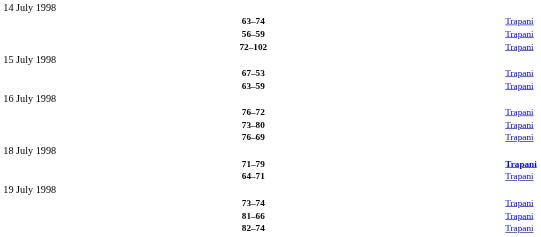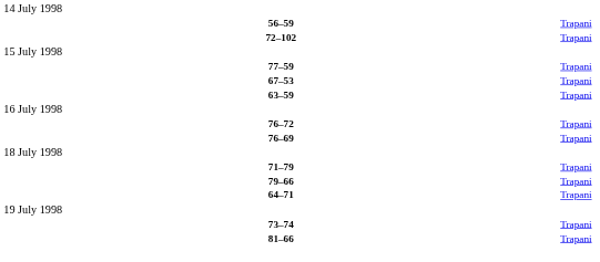 <table style="width:100%;" cellspacing="1">
 <tr>
 <th width=25%></th>
 <th width=3%></th>
 <th width=6%></th>
 <th width=3%></th>
 <th width=25%></th>
 </tr>
 <tr>
 <td>14 July 1998</td>
-</tr>
-<tr style=font-size:90%>
-<td align=right><strong></strong></td>
-<td></td>
-<td align=center><strong>63–74</strong></td>
-<td></td>
-<td><strong></strong></td>
-<td><a href='#'>Trapani</a></td>
 </tr>
 <tr style=font-size:90%>
 <td align=right><strong></strong></td>
 <td></td>
 <td align=center><strong>56–59</strong></td>
 <td></td>
 <td><strong></strong></td>
 <td><a href='#'>Trapani</a></td>
 </tr>
 <tr style=font-size:90%>
 <td align=right><strong></strong></td>
 <td></td>
 <td align=center><strong>72–102</strong></td>
 <td></td>
 <td><strong></strong></td>
 <td><a href='#'>Trapani</a></td>
 </tr>
 <tr>
 <td>15 July 1998</td>
+</tr>
+<tr style=font-size:90%>
+<td align=right><strong></strong></td>
+<td></td>
+<td align=center><strong>77–59</strong></td>
+<td></td>
+<td><strong></strong></td>
+<td><a href='#'>Trapani</a></td>
 </tr>
 <tr style=font-size:90%>
 <td align=right><strong></strong></td>
 <td></td>
 <td align=center><strong>67–53</strong></td>
 <td></td>
 <td><strong></strong></td>
 <td><a href='#'>Trapani</a></td>
 </tr>
 <tr style=font-size:90%>
 <td align=right><strong></strong></td>
 <td></td>
 <td align=center><strong>63–59</strong></td>
 <td></td>
 <td><strong></strong></td>
 <td><a href='#'>Trapani</a></td>
 </tr>
 <tr>
 <td>16 July 1998</td>
 </tr>
 <tr style=font-size:90%>
 <td align=right><strong></strong></td>
 <td></td>
 <td align=center><strong>76–72</strong></td>
 <td></td>
 <td><strong></strong></td>
 <td><a href='#'>Trapani</a></td>
 </tr>
 <tr style=font-size:90%>
 <td align=right><strong></strong></td>
 <td></td>
-<td align=center><strong>73–80</strong></td>
-<td></td>
-<td><strong></strong></td>
-<td><a href='#'>Trapani</a></td>
-</tr>
-<tr style=font-size:90%>
-<td align=right><strong></strong></td>
-<td></td>
 <td align=center><strong>76–69</strong></td>
 <td></td>
 <td><strong></strong></td>
 <td><a href='#'>Trapani</a></td>
 </tr>
 <tr>
 <td>18 July 1998</td>
 </tr>
 <tr style=font-size:90%>
 <td align=right><strong></strong></td>
 <td></td>
 <td align=center><strong>71–79</strong></td>
 <td></td>
 <td><strong></strong></td>
-<td><strong><a href='#'>Trapani</a></strong></td>
+<td><a href='#'>Trapani</a></td>
+</tr>
+<tr style=font-size:90%>
+<td align=right><strong></strong></td>
+<td></td>
+<td align=center><strong>79–66</strong></td>
+<td></td>
+<td><strong></strong></td>
+<td><a href='#'>Trapani</a></td>
 </tr>
 <tr style=font-size:90%>
 <td align=right><strong></strong></td>
 <td></td>
 <td align=center><strong>64–71</strong></td>
 <td></td>
 <td><strong></strong></td>
 <td><a href='#'>Trapani</a></td>
 </tr>
 <tr>
 <td>19 July 1998</td>
 </tr>
 <tr style=font-size:90%>
 <td align=right><strong></strong></td>
 <td></td>
 <td align=center><strong>73–74</strong></td>
 <td></td>
 <td><strong></strong></td>
 <td><a href='#'>Trapani</a></td>
 </tr>
 <tr style=font-size:90%>
 <td align=right><strong></strong></td>
 <td></td>
 <td align=center><strong>81–66</strong></td>
 <td></td>
 <td><strong></strong></td>
 <td><a href='#'>Trapani</a></td>
 </tr>
-<tr style=font-size:90%>
-<td align=right><strong></strong></td>
-<td></td>
-<td align=center><strong>82–74</strong></td>
-<td></td>
-<td><strong></strong></td>
-<td><a href='#'>Trapani</a></td>
-</tr>
 </table>
